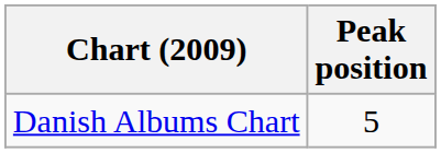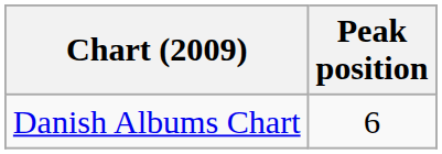 <table class="wikitable sortable">
 <tr>
 <th>Chart (2009)</th>
 <th>Peak<br>position</th>
 </tr>
 <tr>
 <td><a href='#'>Danish Albums Chart</a></td>
-<td style="text-align:center;">5</td>
+<td style="text-align:center;">6</td>
 </tr>
 </table>
